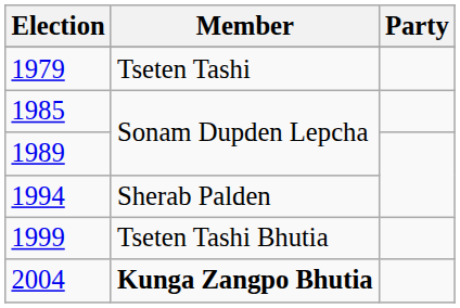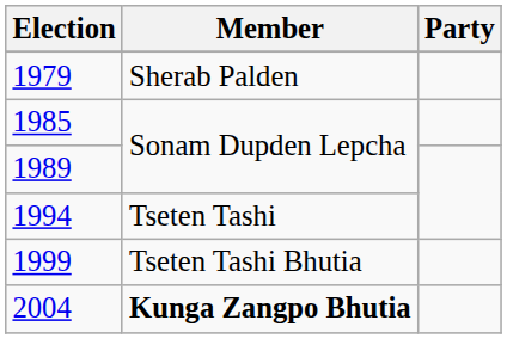 <table class="wikitable sortable">
 <tr>
 <th>Election</th>
 <th>Member</th>
 <th colspan=2>Party</th>
 </tr>
 <tr>
 </tr>
 <tr>
 <td><a href='#'>1979</a></td>
-<td>Tseten Tashi</td>
+<td>Sherab Palden</td>
 <td></td>
 </tr>
 <tr>
 <td><a href='#'>1985</a></td>
 <td rowspan=2>Sonam Dupden Lepcha</td>
 <td></td>
 </tr>
 <tr>
 <td><a href='#'>1989</a></td>
 </tr>
 <tr>
 <td><a href='#'>1994</a></td>
-<td>Sherab Palden</td>
+<td>Tseten Tashi</td>
 </tr>
 <tr>
 <td><a href='#'>1999</a></td>
 <td>Tseten Tashi Bhutia</td>
 <td></td>
 </tr>
 <tr>
 <td><a href='#'>2004</a></td>
 <td><strong>Kunga Zangpo Bhutia</strong></td>
 </tr>
 </table>
